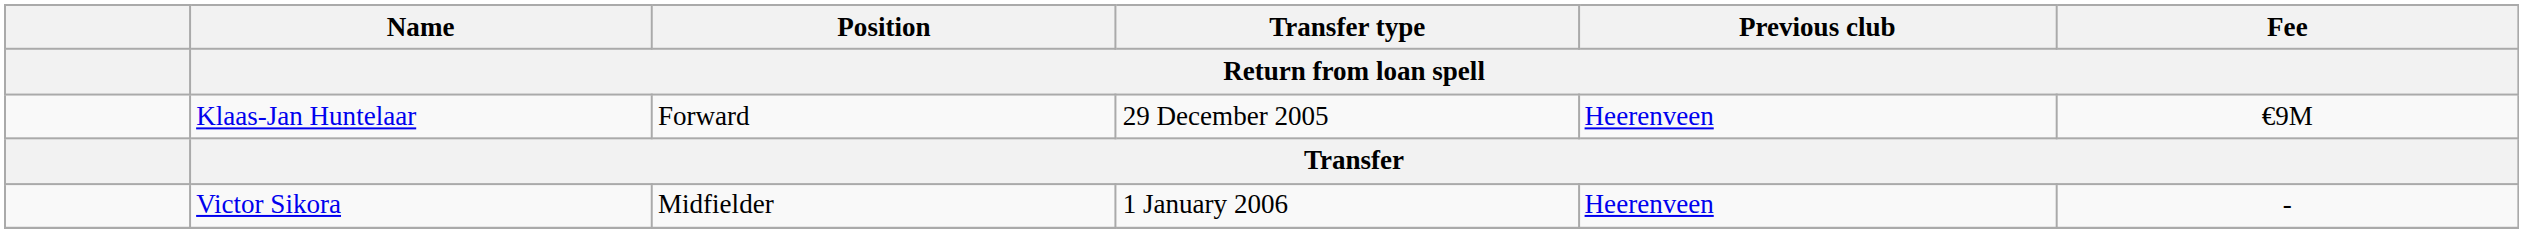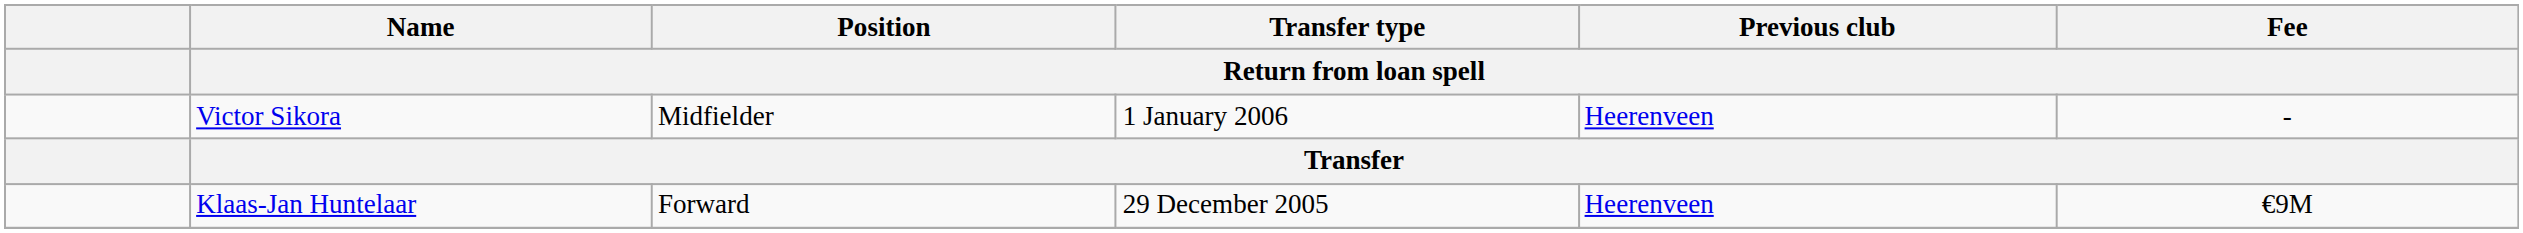 <table class="wikitable" style="width:100%; font-size:85%;">
 <tr>
 <th width="2%"></th>
 <th width="5%">Name</th>
 <th width="5%">Position</th>
 <th width="5%">Transfer type</th>
 <th width="5%">Previous club</th>
 <th width="5%">Fee</th>
 </tr>
 <tr>
 <th></th>
 <th colspan="5" align="center">Return from loan spell</th>
 </tr>
 <tr>
 <td align=center></td>
+<td align=left> <a href='#'>Victor Sikora</a></td>
+<td align=left>Midfielder</td>
+<td align=left>1 January 2006</td>
+<td align=left> <a href='#'>Heerenveen</a></td>
+<td align=center>-</td>
+</tr>
+<tr>
+<th></th>
+<th colspan="5" align="center">Transfer</th>
+</tr>
+<tr>
+<td align=center></td>
 <td align=left> <a href='#'>Klaas-Jan Huntelaar</a></td>
 <td align=left>Forward</td>
 <td align=left>29 December 2005</td>
 <td align=left> <a href='#'>Heerenveen</a></td>
 <td align=center>€9M</td>
 </tr>
 <tr>
-<th></th>
-<th colspan="5" align="center">Transfer</th>
-</tr>
-<tr>
-<td align=center></td>
-<td align=left> <a href='#'>Victor Sikora</a></td>
-<td align=left>Midfielder</td>
-<td align=left>1 January 2006</td>
-<td align=left> <a href='#'>Heerenveen</a></td>
-<td align=center>-</td>
-</tr>
-<tr>
 </tr>
 </table>
